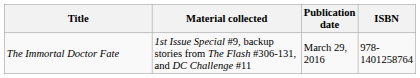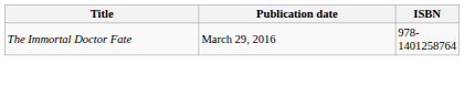 <table class="wikitable" style="width:100%;">
 <tr>
 <th width="50%">Title</th>
-<th width="50%">Material collected</th>
 <th width=60%>Publication date</th>
 <th width=60%>ISBN</th>
 </tr>
 <tr>
 <td><em>The Immortal Doctor Fate</em></td>
-<td><em>1st Issue Special</em> #9, backup stories from <em>The Flash</em> #306-131, and <em>DC Challenge</em> #11</td>
 <td>March 29, 2016</td>
 <td>978-1401258764</td>
 </tr>
 </table>
